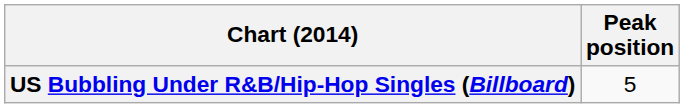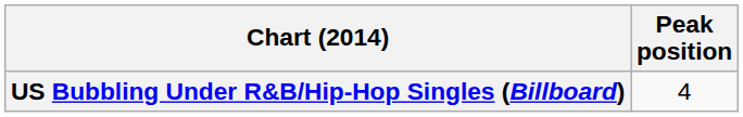 <table class="wikitable sortable plainrowheaders" style="text-align:center">
 <tr>
 <th scope="col">Chart (2014)</th>
 <th scope="col">Peak<br>position</th>
 </tr>
 <tr>
 <th scope="row">US <a href='#'>Bubbling Under R&B/Hip-Hop Singles</a> (<em><a href='#'>Billboard</a></em>)</th>
-<td>5</td>
+<td>4</td>
 </tr>
 </table>
